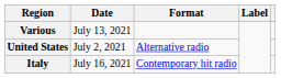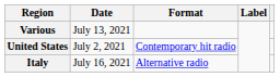 <table class="wikitable plainrowheaders">
 <tr>
 <th scope="col">Region</th>
 <th scope="col">Date</th>
 <th scope="col">Format</th>
 <th scope="col">Label</th>
 <th scope="col"></th>
 </tr>
 <tr>
 <th scope="row">Various</th>
 <td>July 13, 2021</td>
 <td></td>
 <td rowspan="3"></td>
 <td></td>
 </tr>
 <tr>
 <th scope="row">United States</th>
 <td>July 2, 2021</td>
-<td><a href='#'>Alternative radio</a></td>
+<td><a href='#'>Contemporary hit radio</a></td>
 <td></td>
 </tr>
 <tr>
 <th scope="row">Italy</th>
 <td>July 16, 2021</td>
-<td><a href='#'>Contemporary hit radio</a></td>
+<td><a href='#'>Alternative radio</a></td>
 <td></td>
 </tr>
 </table>
